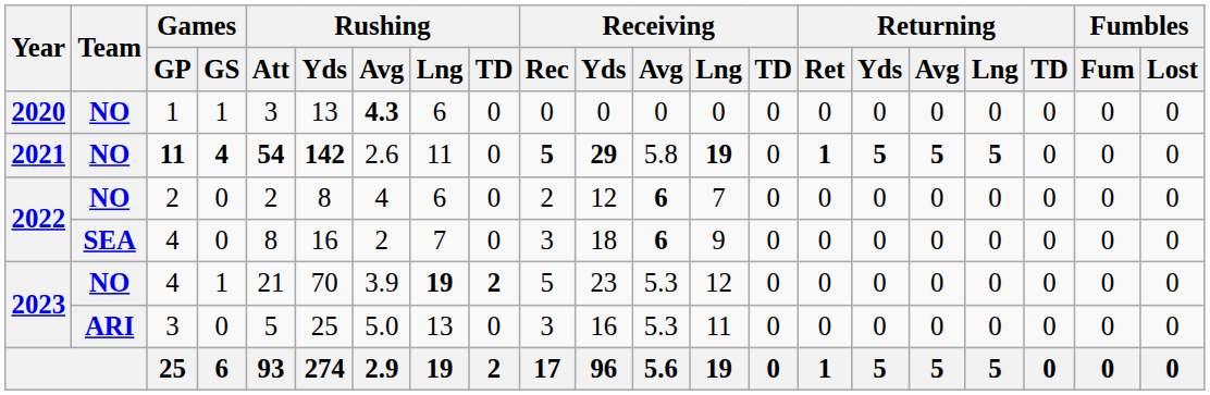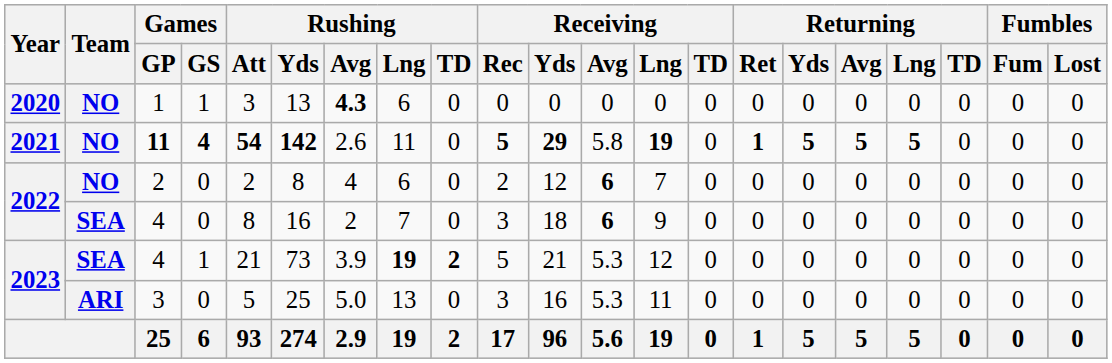 <table class="wikitable" style="text-align:center;">
 <tr>
 <th rowspan="2">Year</th>
 <th rowspan="2">Team</th>
 <th colspan="2">Games</th>
 <th colspan="5">Rushing</th>
 <th colspan="5">Receiving</th>
 <th colspan="5">Returning</th>
 <th colspan="2">Fumbles</th>
 </tr>
 <tr>
 <th>GP</th>
 <th>GS</th>
 <th>Att</th>
 <th>Yds</th>
 <th>Avg</th>
 <th>Lng</th>
 <th>TD</th>
 <th>Rec</th>
 <th>Yds</th>
 <th>Avg</th>
 <th>Lng</th>
 <th>TD</th>
 <th>Ret</th>
 <th>Yds</th>
 <th>Avg</th>
 <th>Lng</th>
 <th>TD</th>
 <th>Fum</th>
 <th>Lost</th>
 </tr>
 <tr>
 <th><a href='#'>2020</a></th>
 <th><a href='#'>NO</a></th>
 <td>1</td>
 <td>1</td>
 <td>3</td>
 <td>13</td>
 <td><strong>4.3</strong></td>
 <td>6</td>
 <td>0</td>
 <td>0</td>
 <td>0</td>
 <td>0</td>
 <td>0</td>
 <td>0</td>
 <td>0</td>
 <td>0</td>
 <td>0</td>
 <td>0</td>
 <td>0</td>
 <td>0</td>
 <td>0</td>
 </tr>
 <tr>
 <th><a href='#'>2021</a></th>
 <th><a href='#'>NO</a></th>
 <td><strong>11</strong></td>
 <td><strong>4</strong></td>
 <td><strong>54</strong></td>
 <td><strong>142</strong></td>
 <td>2.6</td>
 <td>11</td>
 <td>0</td>
 <td><strong>5</strong></td>
 <td><strong>29</strong></td>
 <td>5.8</td>
 <td><strong>19</strong></td>
 <td>0</td>
 <td><strong>1</strong></td>
 <td><strong>5</strong></td>
 <td><strong>5</strong></td>
 <td><strong>5</strong></td>
 <td>0</td>
 <td>0</td>
 <td>0</td>
 </tr>
 <tr>
 <th rowspan="2"><a href='#'>2022</a></th>
 <th><a href='#'>NO</a></th>
 <td>2</td>
 <td>0</td>
 <td>2</td>
 <td>8</td>
 <td>4</td>
 <td>6</td>
 <td>0</td>
 <td>2</td>
 <td>12</td>
 <td><strong>6</strong></td>
 <td>7</td>
 <td>0</td>
 <td>0</td>
 <td>0</td>
 <td>0</td>
 <td>0</td>
 <td>0</td>
 <td>0</td>
 <td>0</td>
 </tr>
 <tr>
 <th><a href='#'>SEA</a></th>
 <td>4</td>
 <td>0</td>
 <td>8</td>
 <td>16</td>
 <td>2</td>
 <td>7</td>
 <td>0</td>
 <td>3</td>
 <td>18</td>
 <td><strong>6</strong></td>
 <td>9</td>
 <td>0</td>
 <td>0</td>
 <td>0</td>
 <td>0</td>
 <td>0</td>
 <td>0</td>
 <td>0</td>
 <td>0</td>
 </tr>
 <tr>
 <th rowspan="2"><a href='#'>2023</a></th>
-<th><a href='#'>NO</a></th>
+<th><a href='#'>SEA</a></th>
 <td>4</td>
 <td>1</td>
 <td>21</td>
-<td>70</td>
+<td>73</td>
 <td>3.9</td>
 <td><strong>19</strong></td>
 <td><strong>2</strong></td>
 <td>5</td>
-<td>23</td>
+<td>21</td>
 <td>5.3</td>
 <td>12</td>
 <td>0</td>
 <td>0</td>
 <td>0</td>
 <td>0</td>
 <td>0</td>
 <td>0</td>
 <td>0</td>
 <td>0</td>
 </tr>
 <tr>
 <th><a href='#'>ARI</a></th>
 <td>3</td>
 <td>0</td>
 <td>5</td>
 <td>25</td>
 <td>5.0</td>
 <td>13</td>
 <td>0</td>
 <td>3</td>
 <td>16</td>
 <td>5.3</td>
 <td>11</td>
 <td>0</td>
 <td>0</td>
 <td>0</td>
 <td>0</td>
 <td>0</td>
 <td>0</td>
 <td>0</td>
 <td>0</td>
 </tr>
 <tr>
 <th colspan="2"></th>
 <th>25</th>
 <th>6</th>
 <th>93</th>
 <th>274</th>
 <th>2.9</th>
 <th>19</th>
 <th>2</th>
 <th>17</th>
 <th>96</th>
 <th>5.6</th>
 <th>19</th>
 <th>0</th>
 <th>1</th>
 <th>5</th>
 <th>5</th>
 <th>5</th>
 <th>0</th>
 <th>0</th>
 <th>0</th>
 </tr>
 </table>
